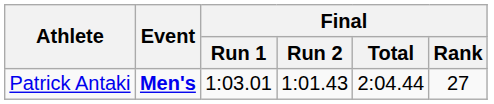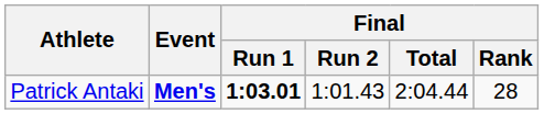 <table class="wikitable" style="font-size:90%">
 <tr>
 <th rowspan="2">Athlete</th>
 <th rowspan="2">Event</th>
 <th colspan="4">Final</th>
 </tr>
 <tr>
 <th>Run 1</th>
 <th>Run 2</th>
 <th>Total</th>
 <th>Rank</th>
 </tr>
 <tr>
 <td><a href='#'>Patrick Antaki</a></td>
 <td><strong><a href='#'>Men's</a></strong></td>
-<td align="center">1:03.01</td>
+<td align="center"><strong>1:03.01</strong></td>
 <td align="center">1:01.43</td>
 <td align="center">2:04.44</td>
-<td align="center">27</td>
+<td align="center">28</td>
 </tr>
 </table>
